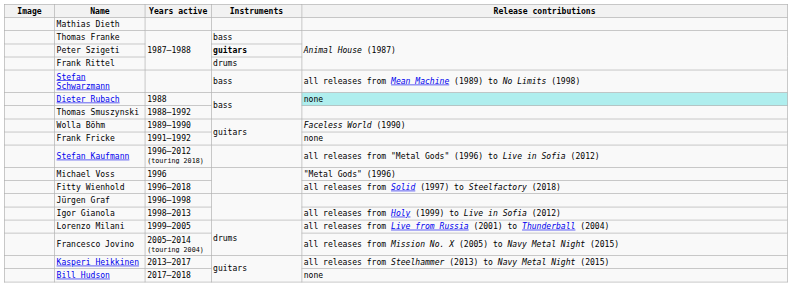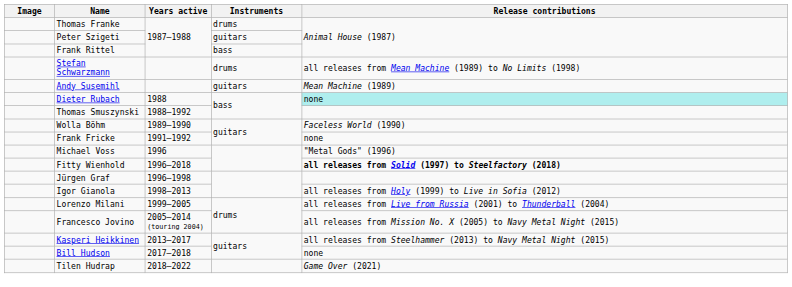 <table class="wikitable" border="1" width=100%>
 <tr>
 <th width="75">Image</th>
 <th width="140">Name</th>
 <th width="100">Years active</th>
 <th width="140">Instruments</th>
 <th>Release contributions</th>
 </tr>
 <tr>
 <td></td>
-<td>Mathias Dieth</td>
-<td></td>
-<td></td>
-<td></td>
-</tr>
-<tr>
-<td></td>
 <td>Thomas Franke</td>
 <td rowspan="3">1987–1988</td>
-<td>bass</td>
+<td>drums</td>
 <td rowspan="3"><em>Animal House</em> (1987)</td>
 </tr>
 <tr>
 <td></td>
 <td>Peter Szigeti</td>
-<td><strong>guitars</strong></td>
+<td>guitars</td>
 </tr>
 <tr>
 <td></td>
 <td>Frank Rittel</td>
-<td>drums</td>
+<td>bass</td>
 </tr>
 <tr>
 <td></td>
 <td><a href='#'>Stefan Schwarzmann</a></td>
 <td></td>
-<td>bass</td>
+<td>drums</td>
 <td>all releases from <em><a href='#'>Mean Machine</a></em> (1989) to <em>No Limits</em> (1998)</td>
+</tr>
+<tr>
+<td></td>
+<td><a href='#'>Andy Susemihl</a></td>
+<td></td>
+<td>guitars</td>
+<td><em>Mean Machine</em> (1989)</td>
 </tr>
 <tr>
 <td></td>
 <td><a href='#'>Dieter Rubach</a></td>
 <td>1988</td>
 <td rowspan="2">bass</td>
 <td style="background: paleturquoise;">none</td>
 </tr>
 <tr>
 <td></td>
 <td>Thomas Smuszynski</td>
 <td>1988–1992</td>
 <td></td>
 </tr>
 <tr>
 <td></td>
 <td>Wolla Böhm</td>
 <td>1989–1990</td>
 <td rowspan="2">guitars</td>
 <td><em>Faceless World</em> (1990)</td>
 </tr>
 <tr>
 <td></td>
 <td>Frank Fricke</td>
 <td>1991–1992</td>
 <td>none</td>
 </tr>
 <tr>
 <td></td>
-<td><a href='#'>Stefan Kaufmann</a></td>
-<td>1996–2012<br><small>(touring 2018)</small></td>
-<td></td>
-<td>all releases from "Metal Gods" (1996) to <em>Live in Sofia</em> (2012)</td>
-</tr>
-<tr>
-<td></td>
 <td>Michael Voss</td>
 <td>1996</td>
 <td rowspan="2"></td>
 <td>"Metal Gods" (1996)</td>
 </tr>
 <tr>
 <td></td>
 <td>Fitty Wienhold</td>
 <td>1996–2018</td>
-<td>all releases from <em><a href='#'>Solid</a></em> (1997) to <em>Steelfactory</em> (2018)</td>
+<td><strong>all releases from <em><a href='#'>Solid</a></em> (1997) to <em>Steelfactory</em> (2018)</strong></td>
 </tr>
 <tr>
 <td></td>
 <td>Jürgen Graf</td>
 <td>1996–1998</td>
 <td rowspan="2"></td>
 <td></td>
 </tr>
 <tr>
 <td></td>
 <td>Igor Gianola</td>
 <td>1998–2013</td>
 <td>all releases from <em><a href='#'>Holy</a></em> (1999) to <em>Live in Sofia</em> (2012)</td>
 </tr>
 <tr>
 <td></td>
 <td>Lorenzo Milani</td>
 <td>1999–2005</td>
 <td rowspan="2">drums</td>
 <td>all releases from <em><a href='#'>Live from Russia</a></em> (2001) to <em><a href='#'>Thunderball</a></em> (2004)</td>
 </tr>
 <tr>
 <td></td>
 <td>Francesco Jovino</td>
 <td>2005–2014<br><small>(touring 2004)</small></td>
 <td>all releases from <em>Mission No. X</em> (2005) to <em>Navy Metal Night</em> (2015)</td>
 </tr>
 <tr>
 <td></td>
 <td><a href='#'>Kasperi Heikkinen</a></td>
 <td>2013–2017</td>
 <td rowspan="2">guitars</td>
 <td>all releases from <em>Steelhammer</em> (2013) to <em>Navy Metal Night</em> (2015)</td>
 </tr>
 <tr>
 <td></td>
 <td><a href='#'>Bill Hudson</a></td>
 <td>2017–2018</td>
 <td>none</td>
 </tr>
+<tr>
+<td></td>
+<td>Tilen Hudrap</td>
+<td>2018–2022</td>
+<td></td>
+<td><em>Game Over</em> (2021)</td>
+</tr>
 </table>
